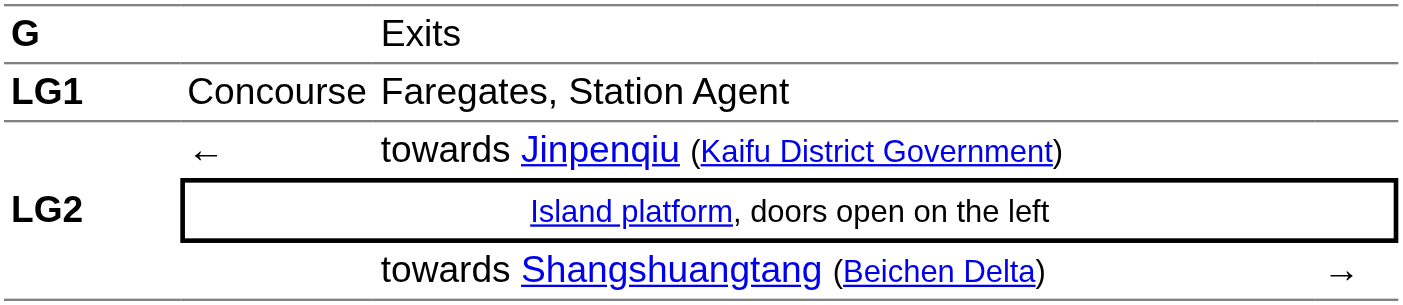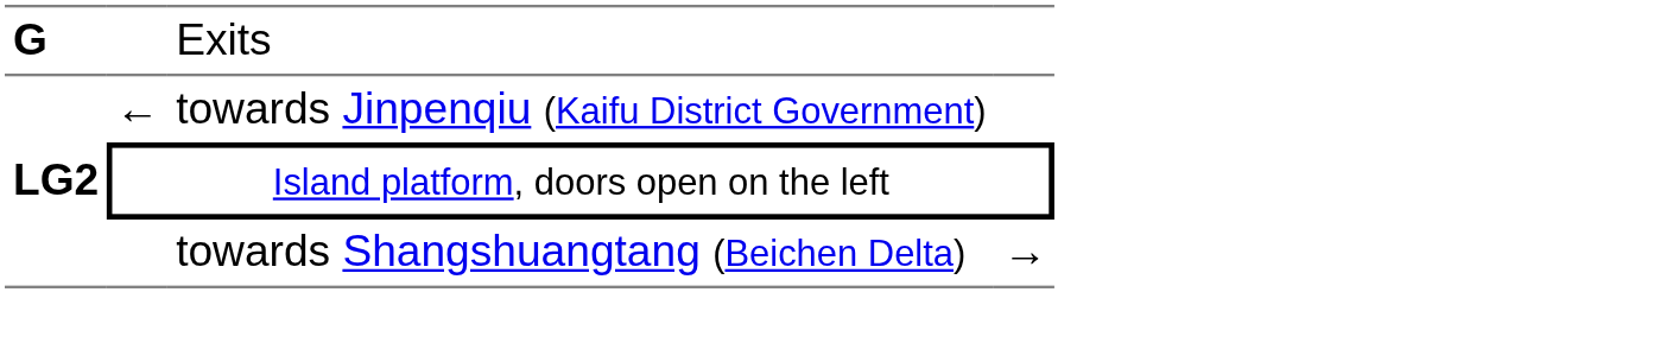 <table table border=0 cellspacing=0 cellpadding=3>
 <tr>
 <td style="border-bottom:solid 1px gray; border-top:solid 1px gray;" valign=top><strong>G</strong></td>
 <td style="border-bottom:solid 1px gray; border-top:solid 1px gray;" valign=top></td>
 <td style="border-bottom:solid 1px gray; border-top:solid 1px gray;" valign=top>Exits</td>
 <td style="border-bottom:solid 1px gray; border-top:solid 1px gray;" valign=top></td>
-</tr>
-<tr>
-<td style="border-bottom:solid 1px gray;" width=70><strong>LG1</strong></td>
-<td style="border-bottom:solid 1px gray;" width=70>Concourse</td>
-<td style="border-bottom:solid 1px gray;" width=400>Faregates, Station Agent</td>
-<td style="border-bottom:solid 1px gray;" width=30></td>
 </tr>
 <tr>
 <td style="border-bottom:solid 1px gray;" rowspan=3><strong>LG2</strong></td>
 <td>←</td>
 <td> towards <a href='#'>Jinpenqiu</a> <small>(<a href='#'>Kaifu District Government</a>)</small></td>
 <td></td>
 </tr>
 <tr>
 <td style="border-right:solid 2px black;border-left:solid 2px black;border-top:solid 2px black;border-bottom:solid 2px black;text-align:center;" colspan=3><small><a href='#'>Island platform</a>, doors open on the left</small></td>
 </tr>
 <tr>
 <td style="border-bottom:solid 1px gray;"></td>
 <td style="border-bottom:solid 1px gray;"> towards <a href='#'>Shangshuangtang</a> <small>(<a href='#'>Beichen Delta</a>)</small></td>
 <td style="border-bottom:solid 1px gray;">→</td>
 </tr>
 <tr>
 </tr>
 </table>
